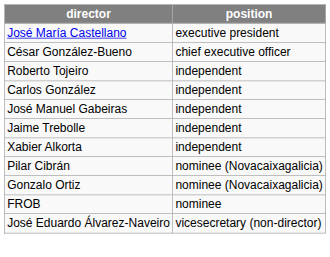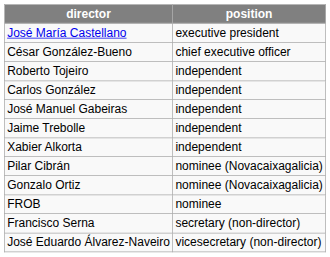 <table class="wikitable">
 <tr>
 <th style="background:Gray; color:white"><strong>director</strong></th>
 <th style="background:Gray; color:white"><strong>position</strong></th>
 </tr>
 <tr>
 <td><a href='#'>José María Castellano</a></td>
 <td>executive president</td>
 </tr>
 <tr>
 <td>César González-Bueno</td>
 <td>chief executive officer</td>
 </tr>
 <tr>
 <td>Roberto Tojeiro</td>
 <td>independent</td>
 </tr>
 <tr>
 <td>Carlos González</td>
 <td>independent</td>
 </tr>
 <tr>
 <td>José Manuel Gabeiras</td>
 <td>independent</td>
 </tr>
 <tr>
 <td>Jaime Trebolle</td>
 <td>independent</td>
 </tr>
 <tr>
 <td>Xabier Alkorta</td>
 <td>independent</td>
 </tr>
 <tr>
 <td>Pilar Cibrán</td>
 <td>nominee (Novacaixagalicia)</td>
 </tr>
 <tr>
 <td>Gonzalo Ortiz</td>
 <td>nominee (Novacaixagalicia)</td>
 </tr>
 <tr>
 <td>FROB</td>
 <td>nominee</td>
 </tr>
 <tr>
+<td>Francisco Serna</td>
+<td>secretary (non-director)</td>
+</tr>
+<tr>
 <td>José Eduardo Álvarez-Naveiro</td>
 <td>vicesecretary (non-director)</td>
 </tr>
 </table>
